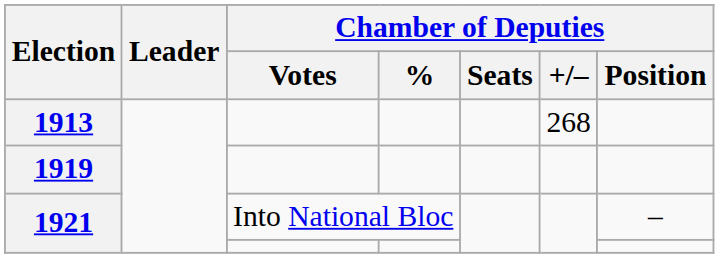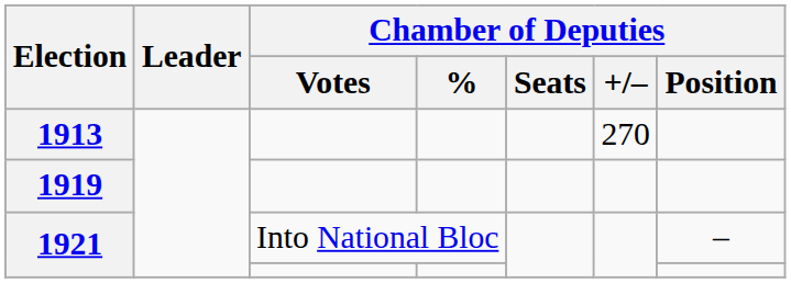 <table class="wikitable" style="text-align:center">
 <tr>
 <th rowspan="2">Election</th>
 <th rowspan="2">Leader</th>
 <th colspan="5"><a href='#'>Chamber of Deputies</a></th>
 </tr>
 <tr>
 <th>Votes</th>
 <th>%</th>
 <th>Seats</th>
 <th>+/–</th>
 <th>Position</th>
 </tr>
 <tr>
 <th><a href='#'>1913</a></th>
 <td rowspan=4></td>
 <td></td>
 <td></td>
 <td></td>
-<td> 268</td>
+<td> 270</td>
 <td></td>
 </tr>
 <tr>
 <th><a href='#'>1919</a></th>
 <td></td>
 <td></td>
 <td></td>
 <td></td>
 <td></td>
 </tr>
 <tr>
 <th rowspan=2><a href='#'>1921</a></th>
 <td colspan=2>Into <a href='#'>National Bloc</a></td>
 <td rowspan=2></td>
 <td rowspan=2></td>
 <td>–</td>
 </tr>
 <tr>
 <td></td>
 <td></td>
 <td></td>
 </tr>
 </table>
